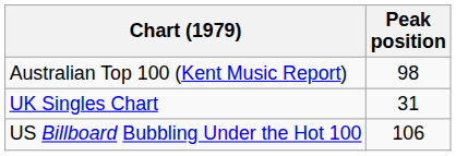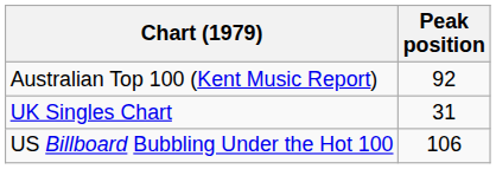 <table class="wikitable sortable">
 <tr>
 <th scope="col">Chart (1979)</th>
 <th scope="col">Peak<br>position</th>
 </tr>
 <tr>
 <td scope="row">Australian Top 100 (<a href='#'>Kent Music Report</a>)</td>
-<td align="center">98</td>
+<td align="center">92</td>
 </tr>
 <tr>
 <td scope="row"><a href='#'>UK Singles Chart</a></td>
 <td align="center">31</td>
 </tr>
 <tr>
 <td scope="row">US <em><a href='#'>Billboard</a></em> <a href='#'>Bubbling Under the Hot 100</a></td>
 <td align="center">106</td>
 </tr>
 </table>
